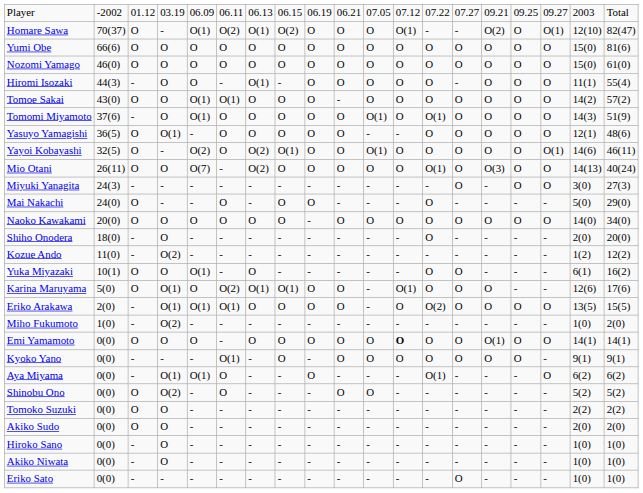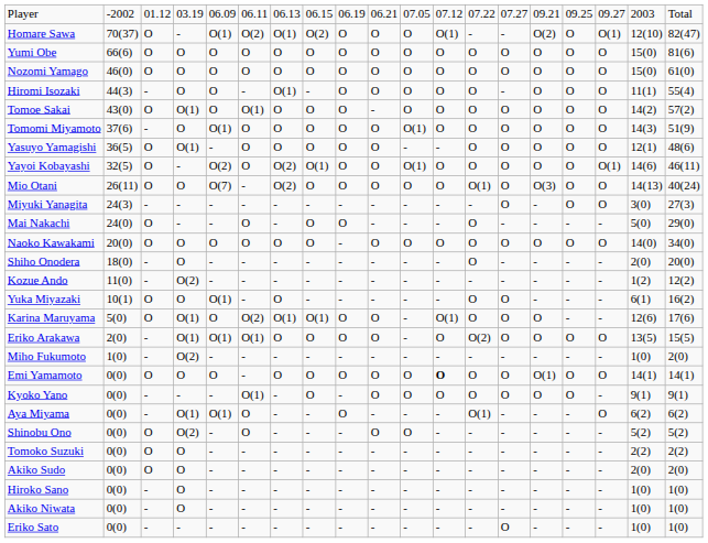 <table class="wikitable" style="text-align:left;">
 <tr>
 <td>Player</td>
 <td>-2002</td>
 <td>01.12</td>
 <td>03.19</td>
 <td>06.09</td>
 <td>06.11</td>
 <td>06.13</td>
 <td>06.15</td>
 <td>06.19</td>
 <td>06.21</td>
 <td>07.05</td>
 <td>07.12</td>
 <td>07.22</td>
 <td>07.27</td>
 <td>09.21</td>
 <td>09.25</td>
 <td>09.27</td>
 <td>2003</td>
 <td>Total</td>
 </tr>
 <tr>
 <td><a href='#'>Homare Sawa</a></td>
 <td>70(37)</td>
 <td>O</td>
 <td>-</td>
 <td>O(1)</td>
 <td>O(2)</td>
 <td>O(1)</td>
 <td>O(2)</td>
 <td>O</td>
 <td>O</td>
 <td>O</td>
 <td>O(1)</td>
 <td>-</td>
 <td>-</td>
 <td>O(2)</td>
 <td>O</td>
 <td>O(1)</td>
 <td>12(10)</td>
 <td>82(47)</td>
 </tr>
 <tr>
 <td><a href='#'>Yumi Obe</a></td>
 <td>66(6)</td>
 <td>O</td>
 <td>O</td>
 <td>O</td>
 <td>O</td>
 <td>O</td>
 <td>O</td>
 <td>O</td>
 <td>O</td>
 <td>O</td>
 <td>O</td>
 <td>O</td>
 <td>O</td>
 <td>O</td>
 <td>O</td>
 <td>O</td>
 <td>15(0)</td>
 <td>81(6)</td>
 </tr>
 <tr>
 <td><a href='#'>Nozomi Yamago</a></td>
 <td>46(0)</td>
 <td>O</td>
 <td>O</td>
 <td>O</td>
 <td>O</td>
 <td>O</td>
 <td>O</td>
 <td>O</td>
 <td>O</td>
 <td>O</td>
 <td>O</td>
 <td>O</td>
 <td>O</td>
 <td>O</td>
 <td>O</td>
 <td>O</td>
 <td>15(0)</td>
 <td>61(0)</td>
 </tr>
 <tr>
 <td><a href='#'>Hiromi Isozaki</a></td>
 <td>44(3)</td>
 <td>-</td>
 <td>O</td>
 <td>O</td>
 <td>-</td>
 <td>O(1)</td>
 <td>-</td>
 <td>O</td>
 <td>O</td>
 <td>O</td>
 <td>O</td>
 <td>O</td>
 <td>-</td>
 <td>O</td>
 <td>O</td>
 <td>O</td>
 <td>11(1)</td>
 <td>55(4)</td>
 </tr>
 <tr>
 <td><a href='#'>Tomoe Sakai</a></td>
 <td>43(0)</td>
 <td>O</td>
+<td>O(1)</td>
 <td>O</td>
-<td>O(1)</td>
 <td>O(1)</td>
 <td>O</td>
 <td>O</td>
 <td>O</td>
 <td>-</td>
 <td>O</td>
 <td>O</td>
 <td>O</td>
 <td>O</td>
 <td>O</td>
 <td>O</td>
 <td>O</td>
 <td>14(2)</td>
 <td>57(2)</td>
 </tr>
 <tr>
 <td><a href='#'>Tomomi Miyamoto</a></td>
 <td>37(6)</td>
 <td>-</td>
 <td>O</td>
 <td>O(1)</td>
 <td>O</td>
 <td>O</td>
 <td>O</td>
 <td>O</td>
 <td>O</td>
 <td>O(1)</td>
 <td>O</td>
-<td>O(1)</td>
+<td>O</td>
 <td>O</td>
 <td>O</td>
 <td>O</td>
 <td>O</td>
 <td>14(3)</td>
 <td>51(9)</td>
 </tr>
 <tr>
 <td><a href='#'>Yasuyo Yamagishi</a></td>
 <td>36(5)</td>
 <td>O</td>
 <td>O(1)</td>
 <td>-</td>
 <td>O</td>
 <td>O</td>
 <td>O</td>
 <td>O</td>
 <td>O</td>
 <td>-</td>
 <td>-</td>
 <td>O</td>
 <td>O</td>
 <td>O</td>
 <td>O</td>
 <td>O</td>
 <td>12(1)</td>
 <td>48(6)</td>
 </tr>
 <tr>
 <td><a href='#'>Yayoi Kobayashi</a></td>
 <td>32(5)</td>
 <td>O</td>
 <td>-</td>
 <td>O(2)</td>
 <td>O</td>
 <td>O(2)</td>
 <td>O(1)</td>
 <td>O</td>
 <td>O</td>
 <td>O(1)</td>
 <td>O</td>
 <td>O</td>
 <td>O</td>
 <td>O</td>
 <td>O</td>
 <td>O(1)</td>
 <td>14(6)</td>
 <td>46(11)</td>
 </tr>
 <tr>
 <td><a href='#'>Mio Otani</a></td>
 <td>26(11)</td>
 <td>O</td>
 <td>O</td>
 <td>O(7)</td>
 <td>-</td>
 <td>O(2)</td>
 <td>O</td>
 <td>O</td>
 <td>O</td>
 <td>O</td>
 <td>O</td>
 <td>O(1)</td>
 <td>O</td>
 <td>O(3)</td>
 <td>O</td>
 <td>O</td>
 <td>14(13)</td>
 <td>40(24)</td>
 </tr>
 <tr>
 <td><a href='#'>Miyuki Yanagita</a></td>
 <td>24(3)</td>
 <td>-</td>
 <td>-</td>
 <td>-</td>
 <td>-</td>
 <td>-</td>
 <td>-</td>
 <td>-</td>
 <td>-</td>
 <td>-</td>
 <td>-</td>
 <td>-</td>
 <td>O</td>
 <td>-</td>
 <td>O</td>
 <td>O</td>
 <td>3(0)</td>
 <td>27(3)</td>
 </tr>
 <tr>
 <td><a href='#'>Mai Nakachi</a></td>
 <td>24(0)</td>
 <td>O</td>
 <td>-</td>
 <td>-</td>
 <td>O</td>
 <td>-</td>
 <td>O</td>
 <td>O</td>
 <td>-</td>
 <td>-</td>
 <td>-</td>
 <td>O</td>
 <td>-</td>
 <td>-</td>
 <td>-</td>
 <td>-</td>
 <td>5(0)</td>
 <td>29(0)</td>
 </tr>
 <tr>
 <td><a href='#'>Naoko Kawakami</a></td>
 <td>20(0)</td>
 <td>O</td>
 <td>O</td>
 <td>O</td>
 <td>O</td>
 <td>O</td>
 <td>O</td>
 <td>-</td>
 <td>O</td>
 <td>O</td>
 <td>O</td>
 <td>O</td>
 <td>O</td>
 <td>O</td>
 <td>O</td>
 <td>O</td>
 <td>14(0)</td>
 <td>34(0)</td>
 </tr>
 <tr>
 <td><a href='#'>Shiho Onodera</a></td>
 <td>18(0)</td>
 <td>-</td>
 <td>O</td>
 <td>-</td>
 <td>-</td>
 <td>-</td>
 <td>-</td>
 <td>-</td>
 <td>-</td>
 <td>-</td>
 <td>-</td>
 <td>O</td>
 <td>-</td>
 <td>-</td>
 <td>-</td>
 <td>-</td>
 <td>2(0)</td>
 <td>20(0)</td>
 </tr>
 <tr>
 <td><a href='#'>Kozue Ando</a></td>
 <td>11(0)</td>
 <td>-</td>
 <td>O(2)</td>
 <td>-</td>
 <td>-</td>
 <td>-</td>
 <td>-</td>
 <td>-</td>
 <td>-</td>
 <td>-</td>
 <td>-</td>
 <td>-</td>
 <td>-</td>
 <td>-</td>
 <td>-</td>
 <td>-</td>
 <td>1(2)</td>
 <td>12(2)</td>
 </tr>
 <tr>
 <td><a href='#'>Yuka Miyazaki</a></td>
 <td>10(1)</td>
 <td>O</td>
 <td>O</td>
 <td>O(1)</td>
 <td>-</td>
 <td>O</td>
 <td>-</td>
 <td>-</td>
 <td>-</td>
 <td>-</td>
 <td>-</td>
 <td>O</td>
 <td>O</td>
 <td>-</td>
 <td>-</td>
 <td>-</td>
 <td>6(1)</td>
 <td>16(2)</td>
 </tr>
 <tr>
 <td><a href='#'>Karina Maruyama</a></td>
 <td>5(0)</td>
 <td>O</td>
 <td>O(1)</td>
 <td>O</td>
 <td>O(2)</td>
 <td>O(1)</td>
 <td>O(1)</td>
 <td>O</td>
 <td>O</td>
 <td>-</td>
 <td>O(1)</td>
 <td>O</td>
 <td>O</td>
 <td>O</td>
 <td>-</td>
 <td>-</td>
 <td>12(6)</td>
 <td>17(6)</td>
 </tr>
 <tr>
 <td><a href='#'>Eriko Arakawa</a></td>
 <td>2(0)</td>
 <td>-</td>
 <td>O(1)</td>
 <td>O(1)</td>
 <td>O(1)</td>
 <td>O</td>
 <td>O</td>
 <td>O</td>
 <td>O</td>
 <td>-</td>
 <td>O</td>
 <td>O(2)</td>
 <td>O</td>
 <td>O</td>
 <td>O</td>
 <td>O</td>
 <td>13(5)</td>
 <td>15(5)</td>
 </tr>
 <tr>
 <td><a href='#'>Miho Fukumoto</a></td>
 <td>1(0)</td>
 <td>-</td>
 <td>O(2)</td>
 <td>-</td>
 <td>-</td>
 <td>-</td>
 <td>-</td>
 <td>-</td>
 <td>-</td>
 <td>-</td>
 <td>-</td>
 <td>-</td>
 <td>-</td>
 <td>-</td>
 <td>-</td>
 <td>-</td>
 <td>1(0)</td>
 <td>2(0)</td>
 </tr>
 <tr>
 <td><a href='#'>Emi Yamamoto</a></td>
 <td>0(0)</td>
 <td>O</td>
 <td>O</td>
 <td>O</td>
 <td>-</td>
 <td>O</td>
 <td>O</td>
 <td>O</td>
 <td>O</td>
 <td>O</td>
 <td><strong>O</strong></td>
 <td>O</td>
 <td>O</td>
 <td>O(1)</td>
 <td>O</td>
 <td>O</td>
 <td>14(1)</td>
 <td>14(1)</td>
 </tr>
 <tr>
 <td><a href='#'>Kyoko Yano</a></td>
 <td>0(0)</td>
 <td>-</td>
 <td>-</td>
 <td>-</td>
 <td>O(1)</td>
 <td>-</td>
 <td>O</td>
 <td>-</td>
 <td>O</td>
 <td>O</td>
 <td>O</td>
 <td>O</td>
 <td>O</td>
 <td>O</td>
 <td>O</td>
 <td>-</td>
 <td>9(1)</td>
 <td>9(1)</td>
 </tr>
 <tr>
 <td><a href='#'>Aya Miyama</a></td>
 <td>0(0)</td>
 <td>-</td>
 <td>O(1)</td>
 <td>O(1)</td>
 <td>O</td>
 <td>-</td>
 <td>-</td>
 <td>O</td>
 <td>-</td>
 <td>-</td>
 <td>-</td>
 <td>O(1)</td>
 <td>-</td>
 <td>-</td>
 <td>-</td>
 <td>O</td>
 <td>6(2)</td>
 <td>6(2)</td>
 </tr>
 <tr>
 <td><a href='#'>Shinobu Ono</a></td>
 <td>0(0)</td>
 <td>O</td>
 <td>O(2)</td>
 <td>-</td>
 <td>O</td>
 <td>-</td>
 <td>-</td>
 <td>-</td>
 <td>O</td>
 <td>O</td>
 <td>-</td>
 <td>-</td>
 <td>-</td>
 <td>-</td>
 <td>-</td>
 <td>-</td>
 <td>5(2)</td>
 <td>5(2)</td>
 </tr>
 <tr>
 <td><a href='#'>Tomoko Suzuki</a></td>
 <td>0(0)</td>
 <td>O</td>
 <td>O</td>
 <td>-</td>
 <td>-</td>
 <td>-</td>
 <td>-</td>
 <td>-</td>
 <td>-</td>
 <td>-</td>
 <td>-</td>
 <td>-</td>
 <td>-</td>
 <td>-</td>
 <td>-</td>
 <td>-</td>
 <td>2(2)</td>
 <td>2(2)</td>
 </tr>
 <tr>
 <td><a href='#'>Akiko Sudo</a></td>
 <td>0(0)</td>
 <td>O</td>
 <td>O</td>
 <td>-</td>
 <td>-</td>
 <td>-</td>
 <td>-</td>
 <td>-</td>
 <td>-</td>
 <td>-</td>
 <td>-</td>
 <td>-</td>
 <td>-</td>
 <td>-</td>
 <td>-</td>
 <td>-</td>
 <td>2(0)</td>
 <td>2(0)</td>
 </tr>
 <tr>
 <td><a href='#'>Hiroko Sano</a></td>
 <td>0(0)</td>
 <td>-</td>
 <td>O</td>
 <td>-</td>
 <td>-</td>
 <td>-</td>
 <td>-</td>
 <td>-</td>
 <td>-</td>
 <td>-</td>
 <td>-</td>
 <td>-</td>
 <td>-</td>
 <td>-</td>
 <td>-</td>
 <td>-</td>
 <td>1(0)</td>
 <td>1(0)</td>
 </tr>
 <tr>
 <td><a href='#'>Akiko Niwata</a></td>
 <td>0(0)</td>
 <td>-</td>
 <td>O</td>
 <td>-</td>
 <td>-</td>
 <td>-</td>
 <td>-</td>
 <td>-</td>
 <td>-</td>
 <td>-</td>
 <td>-</td>
 <td>-</td>
 <td>-</td>
 <td>-</td>
 <td>-</td>
 <td>-</td>
 <td>1(0)</td>
 <td>1(0)</td>
 </tr>
 <tr>
 <td><a href='#'>Eriko Sato</a></td>
 <td>0(0)</td>
 <td>-</td>
 <td>-</td>
 <td>-</td>
 <td>-</td>
 <td>-</td>
 <td>-</td>
 <td>-</td>
 <td>-</td>
 <td>-</td>
 <td>-</td>
 <td>-</td>
 <td>O</td>
 <td>-</td>
 <td>-</td>
 <td>-</td>
 <td>1(0)</td>
 <td>1(0)</td>
 </tr>
 </table>
